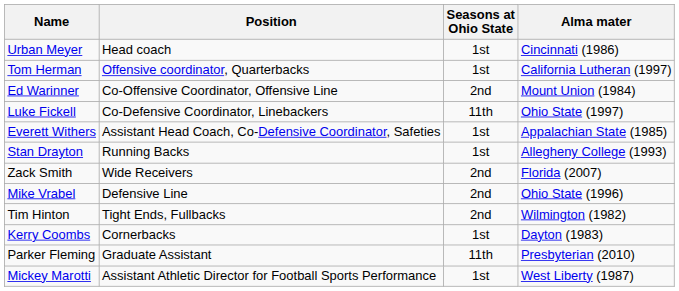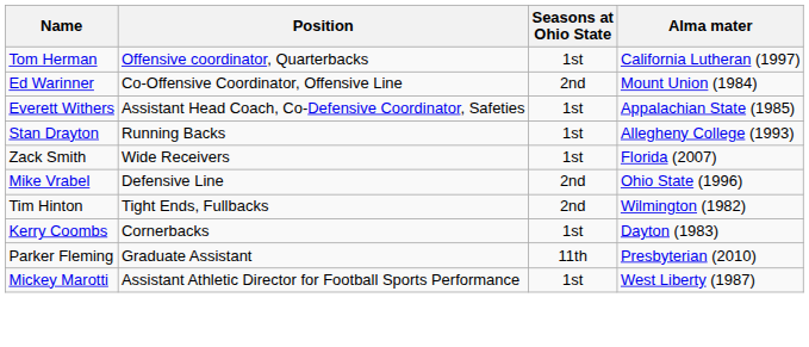 <table class="wikitable">
 <tr>
 <th>Name</th>
 <th>Position</th>
 <th>Seasons at<br>Ohio State</th>
 <th>Alma mater</th>
-</tr>
-<tr align="left">
-<td><a href='#'>Urban Meyer</a></td>
-<td>Head coach</td>
-<td - align="center">1st</td>
-<td><a href='#'>Cincinnati</a> (1986)</td>
 </tr>
 <tr align="left">
 <td><a href='#'>Tom Herman</a></td>
 <td><a href='#'>Offensive coordinator</a>, Quarterbacks</td>
 <td - align="center">1st</td>
 <td><a href='#'>California Lutheran</a> (1997)</td>
 </tr>
 <tr align="left">
 <td><a href='#'>Ed Warinner</a></td>
 <td>Co-Offensive Coordinator, Offensive Line</td>
 <td - align="center">2nd</td>
 <td><a href='#'>Mount Union</a> (1984)</td>
-</tr>
-<tr align="left">
-<td><a href='#'>Luke Fickell</a></td>
-<td>Co-Defensive Coordinator, Linebackers</td>
-<td - align="center">11th</td>
-<td><a href='#'>Ohio State</a> (1997)</td>
 </tr>
 <tr align="left">
 <td><a href='#'>Everett Withers</a></td>
 <td>Assistant Head Coach, Co-<a href='#'>Defensive Coordinator</a>, Safeties</td>
 <td - align="center">1st</td>
 <td><a href='#'>Appalachian State</a> (1985)</td>
 </tr>
 <tr align="left">
 <td><a href='#'>Stan Drayton</a></td>
 <td>Running Backs</td>
 <td - align="center">1st</td>
 <td><a href='#'>Allegheny College</a> (1993)</td>
 </tr>
 <tr align="left">
 <td>Zack Smith</td>
 <td>Wide Receivers</td>
-<td - align="center">2nd</td>
+<td - align="center">1st</td>
 <td><a href='#'>Florida</a> (2007)</td>
 </tr>
 <tr align="left">
 <td><a href='#'>Mike Vrabel</a></td>
 <td>Defensive Line</td>
 <td - align="center">2nd</td>
 <td><a href='#'>Ohio State</a> (1996)</td>
 </tr>
 <tr align="left">
 <td>Tim Hinton</td>
 <td>Tight Ends, Fullbacks</td>
 <td - align="center">2nd</td>
 <td><a href='#'>Wilmington</a> (1982)</td>
 </tr>
 <tr align="left">
 <td><a href='#'>Kerry Coombs</a></td>
 <td>Cornerbacks</td>
 <td - align="center">1st</td>
 <td><a href='#'>Dayton</a> (1983)</td>
 </tr>
 <tr align="left">
 <td>Parker Fleming</td>
 <td>Graduate Assistant</td>
 <td - align="center">11th</td>
 <td><a href='#'>Presbyterian</a> (2010)</td>
 </tr>
 <tr align="left">
 <td><a href='#'>Mickey Marotti</a></td>
 <td>Assistant Athletic Director for Football Sports Performance</td>
 <td - align="center">1st</td>
 <td><a href='#'>West Liberty</a> (1987)</td>
 </tr>
 </table>
